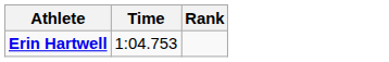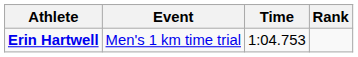 <table class=wikitable style=font-size:90%;text-align:center>
 <tr>
 <th>Athlete</th>
+<th>Event</th>
 <th>Time</th>
 <th>Rank</th>
 </tr>
 <tr>
 <td align=left><strong><a href='#'>Erin Hartwell</a></strong></td>
+<td align=left><a href='#'>Men's 1 km time trial</a></td>
 <td>1:04.753</td>
 <td></td>
 </tr>
 </table>
